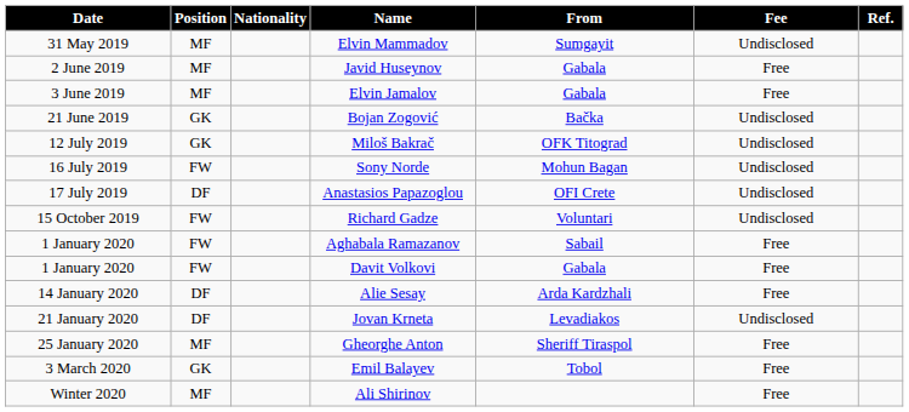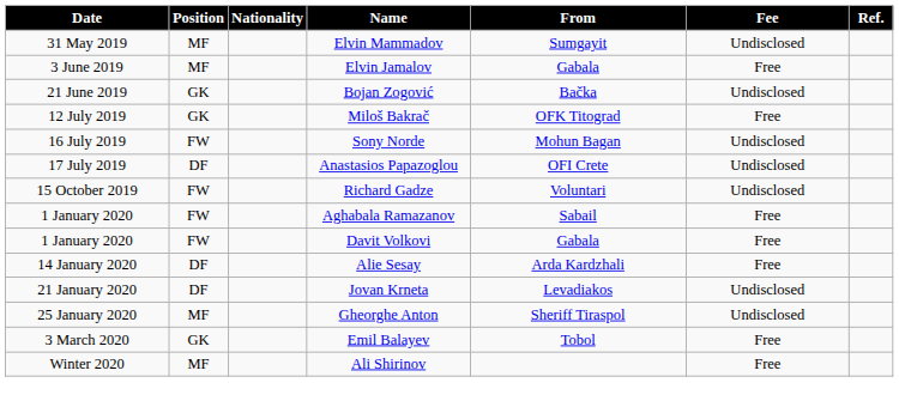 <table class="wikitable"  style="text-align:center; font-size:90%; ">
 <tr>
 <th style="background:#000000; color:#FFFFFF; width:150px;">Date</th>
 <th style="background:#000000; color:#FFFFFF; width:50px;">Position</th>
 <th style="background:#000000; color:#FFFFFF; width:50px;">Nationality</th>
 <th style="background:#000000; color:#FFFFFF; width:150px;">Name</th>
 <th style="background:#000000; color:#FFFFFF; width:200px;">From</th>
 <th style="background:#000000; color:#FFFFFF; width:150px;">Fee</th>
 <th style="background:#000000; color:#FFFFFF; width:35px;">Ref.</th>
 </tr>
 <tr>
 <td>31 May 2019</td>
 <td>MF</td>
 <td></td>
 <td><a href='#'>Elvin Mammadov</a></td>
 <td><a href='#'>Sumgayit</a></td>
 <td>Undisclosed</td>
-<td></td>
-</tr>
-<tr>
-<td>2 June 2019</td>
-<td>MF</td>
-<td></td>
-<td><a href='#'>Javid Huseynov</a></td>
-<td><a href='#'>Gabala</a></td>
-<td>Free</td>
 <td></td>
 </tr>
 <tr>
 <td>3 June 2019</td>
 <td>MF</td>
 <td></td>
 <td><a href='#'>Elvin Jamalov</a></td>
 <td><a href='#'>Gabala</a></td>
 <td>Free</td>
 <td></td>
 </tr>
 <tr>
 <td>21 June 2019</td>
 <td>GK</td>
 <td></td>
 <td><a href='#'>Bojan Zogović</a></td>
 <td><a href='#'>Bačka</a></td>
 <td>Undisclosed</td>
 <td></td>
 </tr>
 <tr>
 <td>12 July 2019</td>
 <td>GK</td>
 <td></td>
 <td><a href='#'>Miloš Bakrač</a></td>
 <td><a href='#'>OFK Titograd</a></td>
-<td>Undisclosed</td>
+<td>Free</td>
 <td></td>
 </tr>
 <tr>
 <td>16 July 2019</td>
 <td>FW</td>
 <td></td>
 <td><a href='#'>Sony Norde</a></td>
 <td><a href='#'>Mohun Bagan</a></td>
 <td>Undisclosed</td>
 <td></td>
 </tr>
 <tr>
 <td>17 July 2019</td>
 <td>DF</td>
 <td></td>
 <td><a href='#'>Anastasios Papazoglou</a></td>
 <td><a href='#'>OFI Crete</a></td>
 <td>Undisclosed</td>
 <td></td>
 </tr>
 <tr>
 <td>15 October 2019</td>
 <td>FW</td>
 <td></td>
 <td><a href='#'>Richard Gadze</a></td>
 <td><a href='#'>Voluntari</a></td>
 <td>Undisclosed</td>
 <td></td>
 </tr>
 <tr>
 <td>1 January 2020</td>
 <td>FW</td>
 <td></td>
 <td><a href='#'>Aghabala Ramazanov</a></td>
 <td><a href='#'>Sabail</a></td>
 <td>Free</td>
 <td></td>
 </tr>
 <tr>
 <td>1 January 2020</td>
 <td>FW</td>
 <td></td>
 <td><a href='#'>Davit Volkovi</a></td>
 <td><a href='#'>Gabala</a></td>
 <td>Free</td>
 <td></td>
 </tr>
 <tr>
 <td>14 January 2020</td>
 <td>DF</td>
 <td></td>
 <td><a href='#'>Alie Sesay</a></td>
 <td><a href='#'>Arda Kardzhali</a></td>
 <td>Free</td>
 <td></td>
 </tr>
 <tr>
 <td>21 January 2020</td>
 <td>DF</td>
 <td></td>
 <td><a href='#'>Jovan Krneta</a></td>
 <td><a href='#'>Levadiakos</a></td>
 <td>Undisclosed</td>
 <td></td>
 </tr>
 <tr>
 <td>25 January 2020</td>
 <td>MF</td>
 <td></td>
 <td><a href='#'>Gheorghe Anton</a></td>
 <td><a href='#'>Sheriff Tiraspol</a></td>
-<td>Free</td>
+<td>Undisclosed</td>
 <td></td>
 </tr>
 <tr>
 <td>3 March 2020</td>
 <td>GK</td>
 <td></td>
 <td><a href='#'>Emil Balayev</a></td>
 <td><a href='#'>Tobol</a></td>
 <td>Free</td>
 <td></td>
 </tr>
 <tr>
 <td>Winter 2020</td>
 <td>MF</td>
 <td></td>
 <td><a href='#'>Ali Shirinov</a></td>
 <td></td>
 <td>Free</td>
 <td></td>
 </tr>
 </table>
